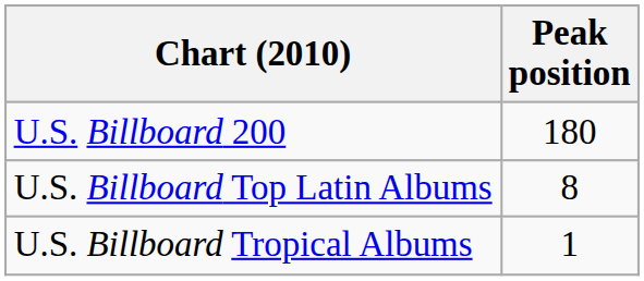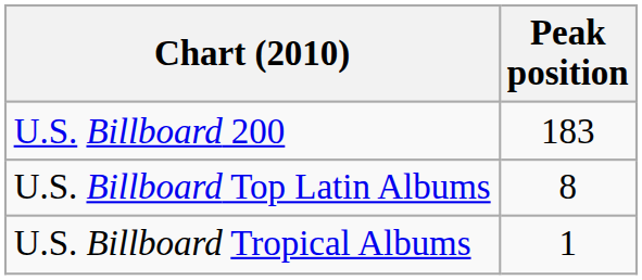 <table class="wikitable">
 <tr>
 <th align="left">Chart (2010)</th>
 <th align="left">Peak<br>position</th>
 </tr>
 <tr>
 <td align="left"><a href='#'>U.S.</a> <a href='#'><em>Billboard</em> 200</a></td>
-<td align="center">180</td>
+<td align="center">183</td>
 </tr>
 <tr>
 <td align="left">U.S. <a href='#'><em>Billboard</em> Top Latin Albums</a></td>
 <td align="center">8</td>
 </tr>
 <tr>
 <td align="left">U.S. <em>Billboard</em> <a href='#'>Tropical Albums</a></td>
 <td align="center">1</td>
 </tr>
 </table>
